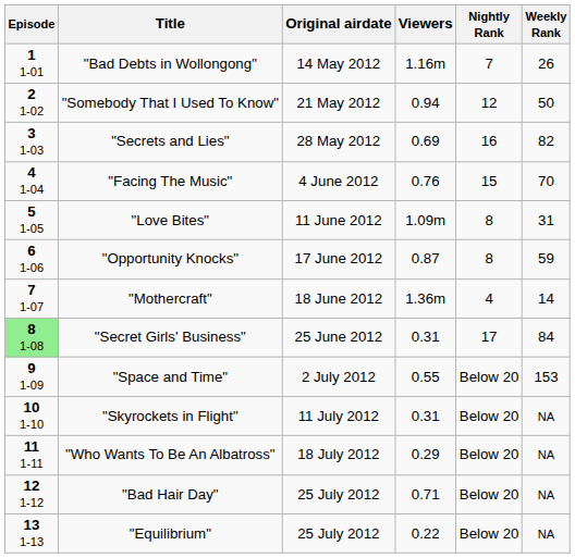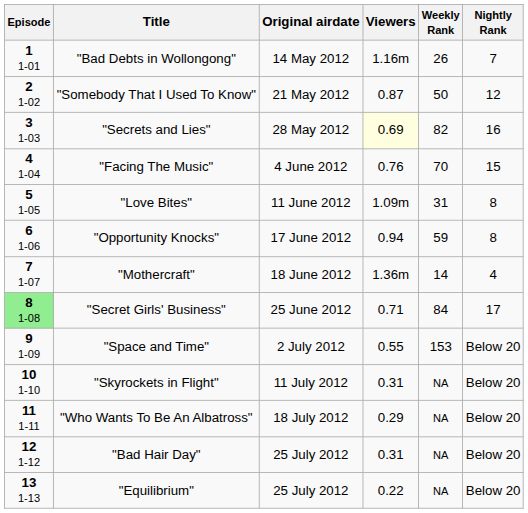 <table class="wikitable sortable">
 <tr>
 <th><small>Episode</small></th>
 <th>Title</th>
 <th>Original airdate</th>
 <th>Viewers</th>
+<th><small>Weekly</small><br><small>Rank</small></th>
 <th><small>Nightly</small><br><small>Rank</small></th>
-<th><small>Weekly</small><br><small>Rank</small></th>
 </tr>
 <tr>
 <td style="text-align:center"><strong>1</strong><br><small>1-01</small></td>
 <td style="text-align:center">"Bad Debts in Wollongong"</td>
 <td style="text-align:center">14 May 2012</td>
 <td style="text-align:center">1.16m</td>
+<td style="text-align:center">26</td>
 <td style="text-align:center">7</td>
-<td style="text-align:center">26</td>
 </tr>
 <tr>
 <td style="text-align:center"><strong>2</strong><br><small>1-02</small></td>
 <td style="text-align:center">"Somebody That I Used To Know"</td>
 <td style="text-align:center">21 May 2012</td>
-<td style="text-align:center">0.94</td>
+<td style="text-align:center">0.87</td>
+<td style="text-align:center">50</td>
 <td style="text-align:center">12</td>
-<td style="text-align:center">50</td>
 </tr>
 <tr>
 <td style="text-align:center"><strong>3</strong><br><small>1-03</small></td>
 <td style="text-align:center">"Secrets and Lies"</td>
 <td style="text-align:center">28 May 2012</td>
-<td style="text-align:center">0.69</td>
+<td style="background: lightyellow; text-align:center">0.69</td>
+<td style="text-align:center">82</td>
 <td style="text-align:center">16</td>
-<td style="text-align:center">82</td>
 </tr>
 <tr>
 <td style="text-align:center"><strong>4</strong><br><small>1-04</small></td>
 <td style="text-align:center">"Facing The Music"</td>
 <td style="text-align:center">4 June 2012</td>
 <td style="text-align:center">0.76</td>
+<td style="text-align:center">70</td>
 <td style="text-align:center">15</td>
-<td style="text-align:center">70</td>
 </tr>
 <tr>
 <td style="text-align:center"><strong>5</strong><br><small>1-05</small></td>
 <td style="text-align:center">"Love Bites"</td>
 <td style="text-align:center">11 June 2012</td>
 <td style="text-align:center">1.09m</td>
+<td style="text-align:center">31</td>
 <td style="text-align:center">8</td>
-<td style="text-align:center">31</td>
 </tr>
 <tr>
 <td style="text-align:center"><strong>6</strong><br><small>1-06</small></td>
 <td style="text-align:center">"Opportunity Knocks"</td>
 <td style="text-align:center">17 June 2012</td>
-<td style="text-align:center">0.87</td>
+<td style="text-align:center">0.94</td>
+<td style="text-align:center">59</td>
 <td style="text-align:center">8</td>
-<td style="text-align:center">59</td>
 </tr>
 <tr>
 <td style="text-align:center"><strong>7</strong><br><small>1-07</small></td>
 <td style="text-align:center">"Mothercraft"</td>
 <td style="text-align:center">18 June 2012</td>
 <td style="text-align:center">1.36m</td>
+<td style="text-align:center">14</td>
 <td style="text-align:center">4</td>
-<td style="text-align:center">14</td>
 </tr>
 <tr>
 <td style="background: lightgreen; text-align:center"><strong>8</strong><br><small>1-08</small></td>
 <td style="text-align:center">"Secret Girls' Business"</td>
 <td style="text-align:center">25 June 2012</td>
-<td style="text-align:center">0.31</td>
+<td style="text-align:center">0.71</td>
+<td style="text-align:center">84</td>
 <td style="text-align:center">17</td>
-<td style="text-align:center">84</td>
 </tr>
 <tr>
 <td style="text-align:center"><strong>9</strong><br><small>1-09</small></td>
 <td style="text-align:center">"Space and Time"</td>
 <td style="text-align:center">2 July 2012</td>
 <td style="text-align:center">0.55</td>
+<td style="text-align:center">153</td>
 <td style="text-align:center">Below 20</td>
-<td style="text-align:center">153</td>
 </tr>
 <tr>
 <td style="text-align:center"><strong>10</strong><br><small>1-10</small></td>
 <td style="text-align:center">"Skyrockets in Flight"</td>
 <td style="text-align:center">11 July 2012</td>
 <td style="text-align:center">0.31</td>
+<td style="text-align:center"><small>NA</small></td>
 <td style="text-align:center">Below 20</td>
-<td style="text-align:center"><small>NA</small></td>
 </tr>
 <tr>
 <td style="text-align:center"><strong>11</strong><br><small>1-11</small></td>
 <td style="text-align:center">"Who Wants To Be An Albatross"</td>
 <td style="text-align:center">18 July 2012</td>
 <td style="text-align:center">0.29</td>
+<td style="text-align:center"><small>NA</small></td>
 <td style="text-align:center">Below 20</td>
-<td style="text-align:center"><small>NA</small></td>
 </tr>
 <tr>
 <td style="text-align:center"><strong>12</strong><br><small>1-12</small></td>
 <td style="text-align:center">"Bad Hair Day"</td>
 <td style="text-align:center">25 July 2012</td>
-<td style="text-align:center">0.71</td>
+<td style="text-align:center">0.31</td>
+<td style="text-align:center"><small>NA</small></td>
 <td style="text-align:center">Below 20</td>
-<td style="text-align:center"><small>NA</small></td>
 </tr>
 <tr>
 <td style="text-align:center"><strong>13</strong><br><small>1-13</small></td>
 <td style="text-align:center">"Equilibrium"</td>
 <td style="text-align:center">25 July 2012</td>
 <td style="text-align:center">0.22</td>
+<td style="text-align:center"><small>NA</small></td>
 <td style="text-align:center">Below 20</td>
-<td style="text-align:center"><small>NA</small></td>
 </tr>
 </table>
